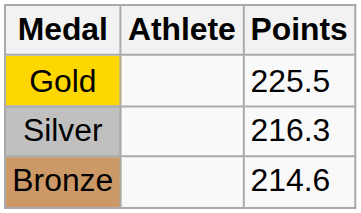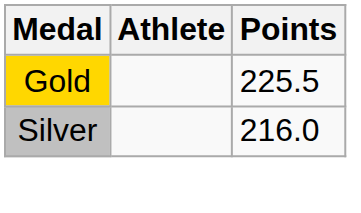 <table class="wikitable">
 <tr>
 <th>Medal</th>
 <th>Athlete</th>
 <th>Points</th>
 </tr>
 <tr>
 <td style="text-align:center;background-color:gold;">Gold</td>
 <td></td>
 <td>225.5</td>
 </tr>
 <tr>
 <td style="text-align:center;background-color:silver;">Silver</td>
 <td></td>
-<td>216.3</td>
-</tr>
-<tr>
-<td style="text-align:center;background-color:#CC9966;">Bronze</td>
-<td></td>
-<td>214.6</td>
+<td>216.0</td>
 </tr>
 </table>
